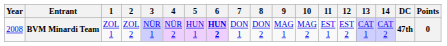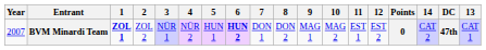 <table class="wikitable" style="text-align:center; font-size:85%">
 <tr>
 <th>Year</th>
 <th>Entrant</th>
 <th>1</th>
 <th>2</th>
 <th>3</th>
 <th>4</th>
 <th>5</th>
 <th>6</th>
 <th>7</th>
 <th>8</th>
 <th>9</th>
 <th>10</th>
 <th>11</th>
 <th>12</th>
-<th>13</th>
+<th>Points</th>
 <th>14</th>
 <th>DC</th>
-<th>Points</th>
+<th>13</th>
 </tr>
 <tr>
-<td><a href='#'>2008</a></td>
+<td><a href='#'>2007</a></td>
 <th nowrap>BVM Minardi Team</th>
-<td style="background:#;"><a href='#'>ZOL<br>1</a><br></td>
+<td style="background:#;"><strong><a href='#'>ZOL<br>1</a><br></strong></td>
 <td style="background:#;"><a href='#'>ZOL<br>2</a><br></td>
 <td style="background:#cfcfff;"><a href='#'>NÜR<br>1</a><br></td>
 <td style="background:#efcfff;"><a href='#'>NÜR<br>2</a><br></td>
 <td style="background:#efcfff;"><a href='#'>HUN<br>1</a><br></td>
 <td style="background:#efcfff;"><strong><a href='#'>HUN<br>2</a><br></strong></td>
 <td style="background:#;"><a href='#'>DON<br>1</a><br></td>
 <td style="background:#;"><a href='#'>DON<br>2</a><br></td>
 <td style="background:#;"><a href='#'>MAG<br>1</a><br></td>
 <td style="background:#;"><a href='#'>MAG<br>2</a><br></td>
 <td style="background:#;"><a href='#'>EST<br>1</a><br></td>
 <td style="background:#;"><a href='#'>EST<br>2</a><br></td>
-<td style="background:#cfcfff;"><a href='#'>CAT<br>1</a><br></td>
+<th>0</th>
 <td style="background:#cfcfff;"><a href='#'>CAT<br>2</a><br></td>
 <th>47th</th>
-<th>0</th>
+<td style="background:#cfcfff;"><a href='#'>CAT<br>1</a><br></td>
 </tr>
 </table>
